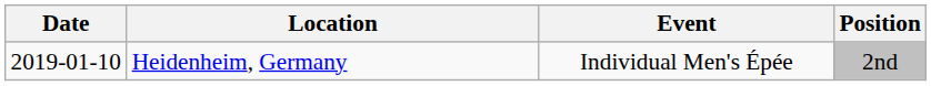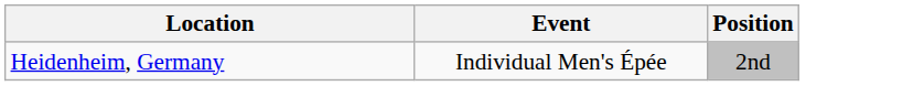 <table class="wikitable" style="text-align:center;">
 <tr>
-<th>Date</th>
 <th style="width:17em">Location</th>
 <th style="width:12em">Event</th>
 <th>Position</th>
 </tr>
 <tr>
-<td>2019-01-10</td>
 <td rowspan="1" align="left"> <a href='#'>Heidenheim</a>, <a href='#'>Germany</a></td>
 <td>Individual Men's Épée</td>
 <td bgcolor="silver">2nd</td>
 </tr>
 </table>
